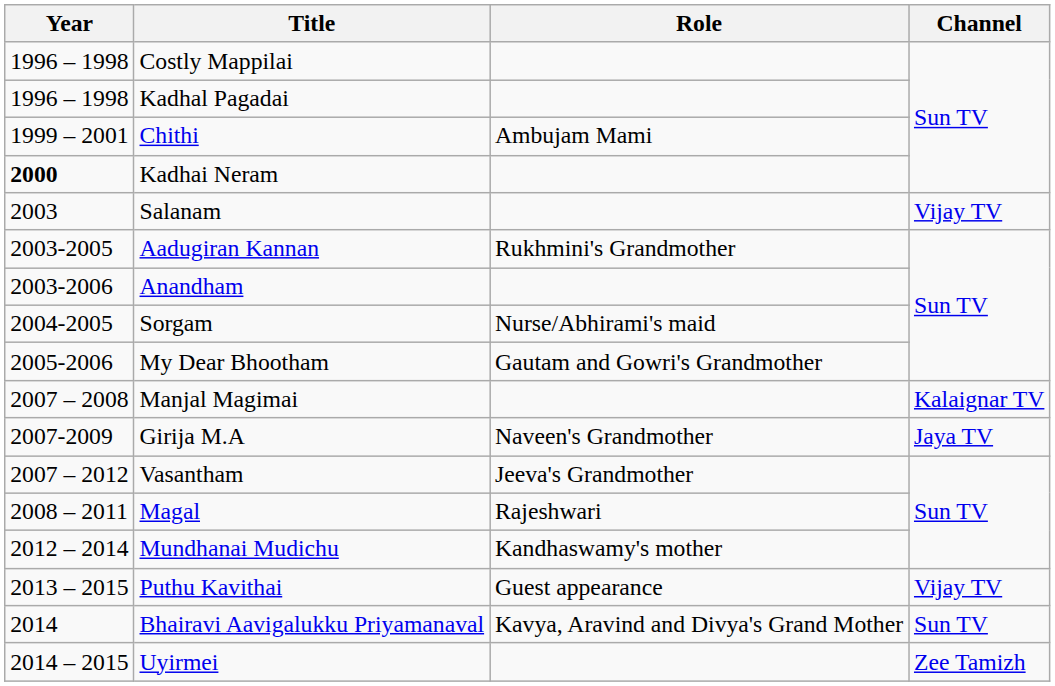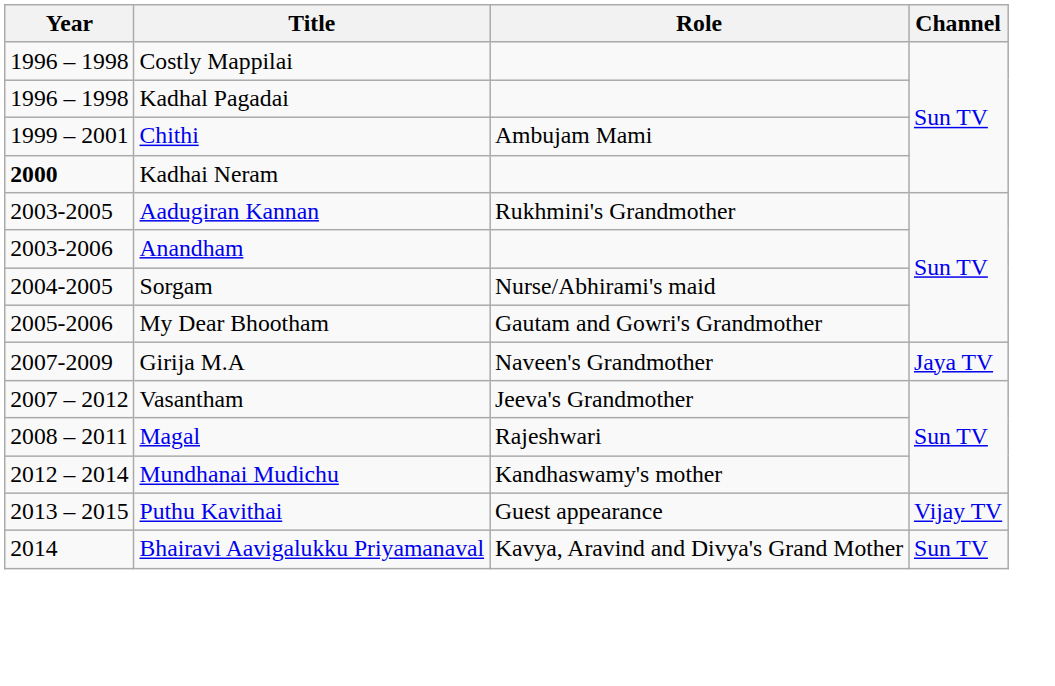 <table class="wikitable">
 <tr>
 <th>Year</th>
 <th>Title</th>
 <th>Role</th>
 <th>Channel</th>
 </tr>
 <tr>
 <td>1996 – 1998</td>
 <td>Costly Mappilai</td>
 <td></td>
 <td rowspan=4><a href='#'>Sun TV</a></td>
 </tr>
 <tr>
 <td>1996 – 1998</td>
 <td>Kadhal Pagadai</td>
 <td></td>
 </tr>
 <tr>
 <td>1999 – 2001</td>
 <td><a href='#'>Chithi</a></td>
 <td>Ambujam Mami</td>
 </tr>
 <tr>
 <td><strong>2000</strong></td>
 <td>Kadhai Neram</td>
 <td></td>
 </tr>
 <tr>
-<td>2003</td>
-<td>Salanam</td>
-<td></td>
-<td><a href='#'>Vijay TV</a></td>
-</tr>
-<tr>
 <td>2003-2005</td>
 <td><a href='#'>Aadugiran Kannan</a></td>
 <td>Rukhmini's Grandmother</td>
 <td rowspan=4><a href='#'>Sun TV</a></td>
 </tr>
 <tr>
 <td>2003-2006</td>
 <td><a href='#'>Anandham</a></td>
 <td></td>
 </tr>
 <tr>
 <td>2004-2005</td>
 <td>Sorgam</td>
 <td>Nurse/Abhirami's maid</td>
 </tr>
 <tr>
 <td>2005-2006</td>
 <td>My Dear Bhootham</td>
 <td>Gautam and Gowri's Grandmother</td>
-</tr>
-<tr>
-<td>2007 – 2008</td>
-<td>Manjal Magimai</td>
-<td></td>
-<td><a href='#'>Kalaignar TV</a></td>
 </tr>
 <tr>
 <td>2007-2009</td>
 <td>Girija M.A</td>
 <td>Naveen's Grandmother</td>
 <td><a href='#'>Jaya TV</a></td>
 </tr>
 <tr>
 <td>2007 – 2012</td>
 <td>Vasantham</td>
 <td>Jeeva's Grandmother</td>
 <td rowspan=3><a href='#'>Sun TV</a></td>
 </tr>
 <tr>
 <td>2008 – 2011</td>
 <td><a href='#'>Magal</a></td>
 <td>Rajeshwari</td>
 </tr>
 <tr>
 <td>2012 – 2014</td>
 <td><a href='#'>Mundhanai Mudichu</a></td>
 <td>Kandhaswamy's mother</td>
 </tr>
 <tr>
 <td>2013 – 2015</td>
 <td><a href='#'>Puthu Kavithai</a></td>
 <td>Guest appearance</td>
 <td><a href='#'>Vijay TV</a></td>
 </tr>
 <tr>
 <td>2014</td>
 <td><a href='#'>Bhairavi Aavigalukku Priyamanaval</a></td>
 <td>Kavya, Aravind and Divya's Grand Mother</td>
 <td><a href='#'>Sun TV</a></td>
 </tr>
-<tr>
-<td>2014 – 2015</td>
-<td><a href='#'>Uyirmei</a></td>
-<td></td>
-<td><a href='#'>Zee Tamizh</a></td>
-</tr>
 </table>
